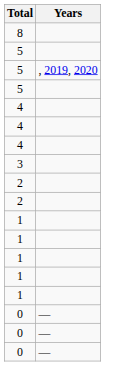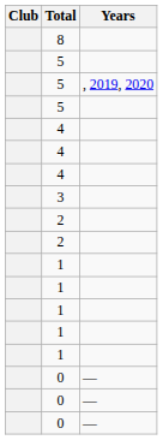 <table class="wikitable sortable plainrowheaders">
 <tr>
+<th scope=col>Club</th>
 <th scope=col>Total</th>
 <th scope=col>Years</th>
 </tr>
 <tr>
+<th scope=row></th>
 <td style="text-align:center;">8</td>
 <td></td>
 </tr>
 <tr>
+<th scope=row></th>
 <td style="text-align:center;">5</td>
 <td></td>
 </tr>
 <tr>
+<th scope="row"></th>
 <td style="text-align:center;">5</td>
 <td>, <a href='#'>2019</a>, <a href='#'>2020</a></td>
 </tr>
 <tr>
+<th scope=row></th>
 <td style="text-align:center;">5</td>
 <td></td>
 </tr>
 <tr>
+<th scope=row></th>
 <td style="text-align:center;">4</td>
 <td></td>
 </tr>
 <tr>
+<th scope=row></th>
 <td style="text-align:center;">4</td>
 <td></td>
 </tr>
 <tr>
+<th scope=row></th>
 <td style="text-align:center;">4</td>
 <td></td>
 </tr>
 <tr>
+<th scope=row></th>
 <td style="text-align:center;">3</td>
 <td></td>
 </tr>
 <tr>
+<th scope=row></th>
 <td style="text-align:center;">2</td>
 <td></td>
 </tr>
 <tr>
+<th scope=row></th>
 <td style="text-align:center;">2</td>
 <td></td>
 </tr>
 <tr>
+<th scope=row></th>
 <td style="text-align:center;">1</td>
 <td></td>
 </tr>
 <tr>
+<th scope=row></th>
 <td style="text-align:center;">1</td>
 <td></td>
 </tr>
 <tr>
+<th scope=row></th>
 <td style="text-align:center;">1</td>
 <td></td>
 </tr>
 <tr>
+<th scope=row></th>
 <td style="text-align:center;">1</td>
 <td></td>
 </tr>
 <tr>
+<th scope=row></th>
 <td style="text-align:center;">1</td>
 <td></td>
 </tr>
 <tr>
+<th scope=row></th>
 <td style="text-align:center;">0</td>
 <td>—</td>
 </tr>
 <tr>
+<th scope=row></th>
 <td style="text-align:center;">0</td>
 <td>—</td>
 </tr>
 <tr>
+<th scope=row></th>
 <td style="text-align:center;">0</td>
 <td>—</td>
 </tr>
 </table>
